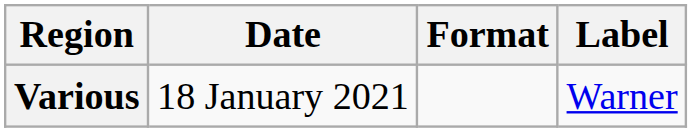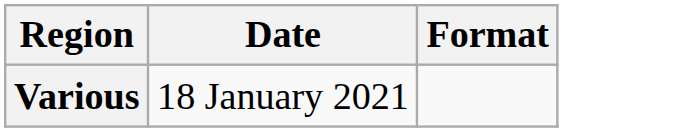 <table class="wikitable plainrowheaders">
 <tr>
 <th>Region</th>
 <th>Date</th>
 <th>Format</th>
-<th>Label</th>
 </tr>
 <tr>
 <th scope="row">Various</th>
 <td>18 January 2021</td>
 <td></td>
-<td><a href='#'>Warner</a></td>
 </tr>
 </table>
